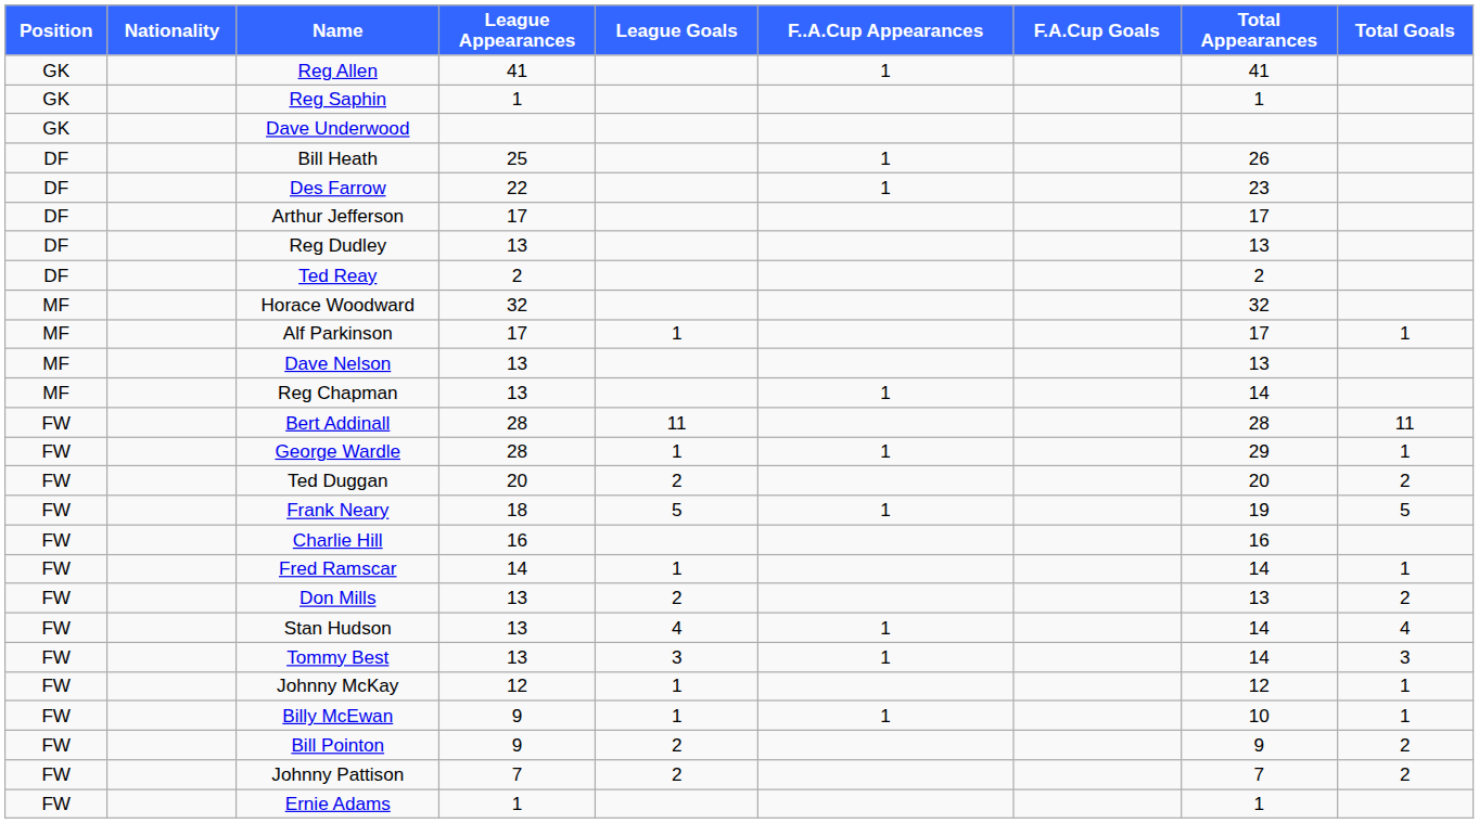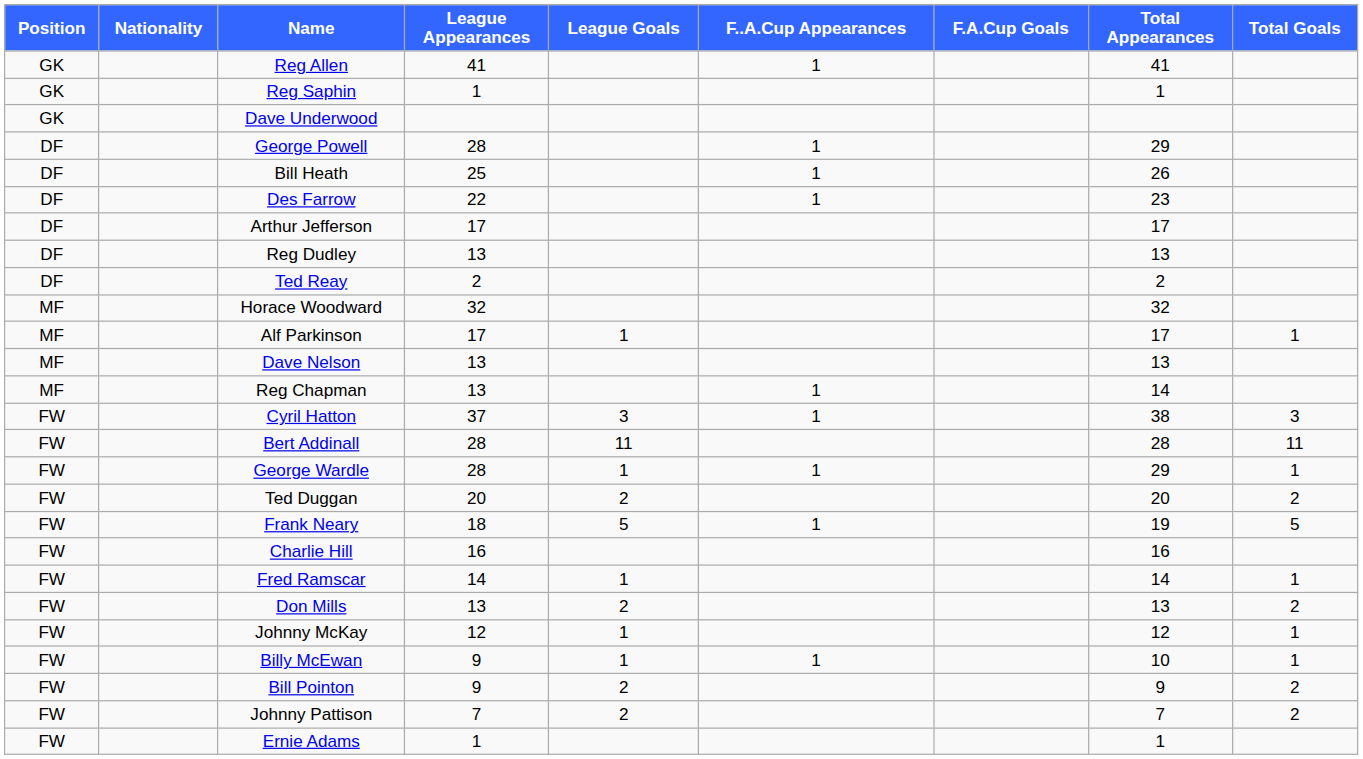 <table class="wikitable" style="text-align:center; font-size:90%; width:90%;">
 <tr>
 <th style="background:#3366ff; color:#FFFFFF; text-align:center;">Position</th>
 <th style="background:#3366ff; color:#FFFFFF; text-align:center;">Nationality</th>
 <th style="background:#3366ff; color:#FFFFFF; text-align:center;"><strong>Name</strong></th>
 <th style="background:#3366ff; color:#FFFFFF; text-align:center;">League<br>Appearances</th>
 <th style="background:#3366ff; color:#FFFFFF; text-align:center;">League Goals</th>
 <th style="background:#3366ff; color:#FFFFFF; text-align:center;">F..A.Cup Appearances</th>
 <th style="background:#3366ff; color:#FFFFFF; text-align:center;">F.A.Cup Goals</th>
 <th style="background:#3366ff; color:#FFFFFF; text-align:center;">Total<br>Appearances</th>
 <th style="background:#3366ff; color:#FFFFFF; text-align:center;">Total Goals</th>
 </tr>
 <tr>
 <td>GK</td>
 <td></td>
 <td><a href='#'>Reg Allen</a></td>
 <td>41</td>
 <td></td>
 <td>1</td>
 <td></td>
 <td>41</td>
 <td></td>
 </tr>
 <tr>
 <td>GK</td>
 <td></td>
 <td><a href='#'>Reg Saphin</a></td>
 <td>1</td>
 <td></td>
 <td></td>
 <td></td>
 <td>1</td>
 <td></td>
 </tr>
 <tr>
 <td>GK</td>
 <td></td>
 <td><a href='#'>Dave Underwood</a></td>
 <td></td>
 <td></td>
 <td></td>
 <td></td>
 <td></td>
+<td></td>
+</tr>
+<tr>
+<td>DF</td>
+<td></td>
+<td><a href='#'>George Powell</a></td>
+<td>28</td>
+<td></td>
+<td>1</td>
+<td></td>
+<td>29</td>
 <td></td>
 </tr>
 <tr>
 <td>DF</td>
 <td></td>
 <td>Bill Heath</td>
 <td>25</td>
 <td></td>
 <td>1</td>
 <td></td>
 <td>26</td>
 <td></td>
 </tr>
 <tr>
 <td>DF</td>
 <td></td>
 <td><a href='#'>Des Farrow</a></td>
 <td>22</td>
 <td></td>
 <td>1</td>
 <td></td>
 <td>23</td>
 <td></td>
 </tr>
 <tr>
 <td>DF</td>
 <td></td>
 <td>Arthur Jefferson</td>
 <td>17</td>
 <td></td>
 <td></td>
 <td></td>
 <td>17</td>
 <td></td>
 </tr>
 <tr>
 <td>DF</td>
 <td></td>
 <td>Reg Dudley</td>
 <td>13</td>
 <td></td>
 <td></td>
 <td></td>
 <td>13</td>
 <td></td>
 </tr>
 <tr>
 <td>DF</td>
 <td></td>
 <td><a href='#'>Ted Reay</a></td>
 <td>2</td>
 <td></td>
 <td></td>
 <td></td>
 <td>2</td>
 <td></td>
 </tr>
 <tr>
 <td>MF</td>
 <td></td>
 <td>Horace Woodward</td>
 <td>32</td>
 <td></td>
 <td></td>
 <td></td>
 <td>32</td>
 <td></td>
 </tr>
 <tr>
 <td>MF</td>
 <td></td>
 <td>Alf Parkinson</td>
 <td>17</td>
 <td>1</td>
 <td></td>
 <td></td>
 <td>17</td>
 <td>1</td>
 </tr>
 <tr>
 <td>MF</td>
 <td></td>
 <td><a href='#'>Dave Nelson</a></td>
 <td>13</td>
 <td></td>
 <td></td>
 <td></td>
 <td>13</td>
 <td></td>
 </tr>
 <tr>
 <td>MF</td>
 <td></td>
 <td>Reg Chapman</td>
 <td>13</td>
 <td></td>
 <td>1</td>
 <td></td>
 <td>14</td>
 <td></td>
 </tr>
 <tr>
 <td>FW</td>
 <td></td>
+<td><a href='#'>Cyril Hatton</a></td>
+<td>37</td>
+<td>3</td>
+<td>1</td>
+<td></td>
+<td>38</td>
+<td>3</td>
+</tr>
+<tr>
+<td>FW</td>
+<td></td>
 <td><a href='#'>Bert Addinall</a></td>
 <td>28</td>
 <td>11</td>
 <td></td>
 <td></td>
 <td>28</td>
 <td>11</td>
 </tr>
 <tr>
 <td>FW</td>
 <td></td>
 <td><a href='#'>George Wardle</a></td>
 <td>28</td>
 <td>1</td>
 <td>1</td>
 <td></td>
 <td>29</td>
 <td>1</td>
 </tr>
 <tr>
 <td>FW</td>
 <td></td>
 <td>Ted Duggan</td>
 <td>20</td>
 <td>2</td>
 <td></td>
 <td></td>
 <td>20</td>
 <td>2</td>
 </tr>
 <tr>
 <td>FW</td>
 <td></td>
 <td><a href='#'>Frank Neary</a></td>
 <td>18</td>
 <td>5</td>
 <td>1</td>
 <td></td>
 <td>19</td>
 <td>5</td>
 </tr>
 <tr>
 <td>FW</td>
 <td></td>
 <td><a href='#'>Charlie Hill</a></td>
 <td>16</td>
 <td></td>
 <td></td>
 <td></td>
 <td>16</td>
 <td></td>
 </tr>
 <tr>
 <td>FW</td>
 <td></td>
 <td><a href='#'>Fred Ramscar</a></td>
 <td>14</td>
 <td>1</td>
 <td></td>
 <td></td>
 <td>14</td>
 <td>1</td>
 </tr>
 <tr>
 <td>FW</td>
 <td></td>
 <td><a href='#'>Don Mills</a></td>
 <td>13</td>
 <td>2</td>
 <td></td>
 <td></td>
 <td>13</td>
 <td>2</td>
 </tr>
 <tr>
 <td>FW</td>
 <td></td>
-<td>Stan Hudson</td>
-<td>13</td>
-<td>4</td>
-<td>1</td>
-<td></td>
-<td>14</td>
-<td>4</td>
-</tr>
-<tr>
-<td>FW</td>
-<td></td>
-<td><a href='#'>Tommy Best</a></td>
-<td>13</td>
-<td>3</td>
-<td>1</td>
-<td></td>
-<td>14</td>
-<td>3</td>
-</tr>
-<tr>
-<td>FW</td>
-<td></td>
 <td>Johnny McKay</td>
 <td>12</td>
 <td>1</td>
 <td></td>
 <td></td>
 <td>12</td>
 <td>1</td>
 </tr>
 <tr>
 <td>FW</td>
 <td></td>
 <td><a href='#'>Billy McEwan</a></td>
 <td>9</td>
 <td>1</td>
 <td>1</td>
 <td></td>
 <td>10</td>
 <td>1</td>
 </tr>
 <tr>
 <td>FW</td>
 <td></td>
 <td><a href='#'>Bill Pointon</a></td>
 <td>9</td>
 <td>2</td>
 <td></td>
 <td></td>
 <td>9</td>
 <td>2</td>
 </tr>
 <tr>
 <td>FW</td>
 <td></td>
 <td>Johnny Pattison</td>
 <td>7</td>
 <td>2</td>
 <td></td>
 <td></td>
 <td>7</td>
 <td>2</td>
 </tr>
 <tr>
 <td>FW</td>
 <td></td>
 <td><a href='#'>Ernie Adams</a></td>
 <td>1</td>
 <td></td>
 <td></td>
 <td></td>
 <td>1</td>
 <td></td>
 </tr>
 </table>
